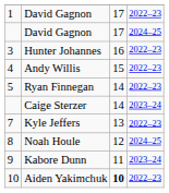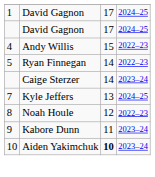 <table class="wikitable">
 <tr>
 </tr>
 <tr>
 <td>1</td>
 <td>David Gagnon</td>
 <td>17</td>
-<td style="font-size:80%;"><a href='#'>2022–23</a></td>
+<td style="font-size:80%;"><a href='#'>2024–25</a></td>
 </tr>
 <tr>
 <td></td>
 <td>David Gagnon</td>
 <td>17</td>
 <td style="font-size:80%;"><a href='#'>2024–25</a></td>
-</tr>
-<tr>
-<td>3</td>
-<td>Hunter Johannes</td>
-<td>16</td>
-<td style="font-size:80%;"><a href='#'>2022–23</a></td>
 </tr>
 <tr>
 <td>4</td>
 <td>Andy Willis</td>
 <td>15</td>
 <td style="font-size:80%;"><a href='#'>2022–23</a></td>
 </tr>
 <tr>
 <td>5</td>
 <td>Ryan Finnegan</td>
 <td>14</td>
 <td style="font-size:80%;"><a href='#'>2022–23</a></td>
 </tr>
 <tr>
 <td></td>
 <td>Caige Sterzer</td>
 <td>14</td>
 <td style="font-size:80%;"><a href='#'>2023–24</a></td>
 </tr>
 <tr>
 <td>7</td>
 <td>Kyle Jeffers</td>
 <td>13</td>
-<td style="font-size:80%;"><a href='#'>2022–23</a></td>
+<td style="font-size:80%;"><a href='#'>2024–25</a></td>
 </tr>
 <tr>
 <td>8</td>
 <td>Noah Houle</td>
 <td>12</td>
-<td style="font-size:80%;"><a href='#'>2024–25</a></td>
+<td style="font-size:80%;"><a href='#'>2022–23</a></td>
 </tr>
 <tr>
 <td>9</td>
 <td>Kabore Dunn</td>
 <td>11</td>
 <td style="font-size:80%;"><a href='#'>2023–24</a></td>
 </tr>
 <tr>
 <td>10</td>
 <td>Aiden Yakimchuk</td>
 <td><strong>10</strong></td>
-<td style="font-size:80%;"><a href='#'>2022–23</a></td>
+<td style="font-size:80%;"><a href='#'>2023–24</a></td>
 </tr>
 </table>
